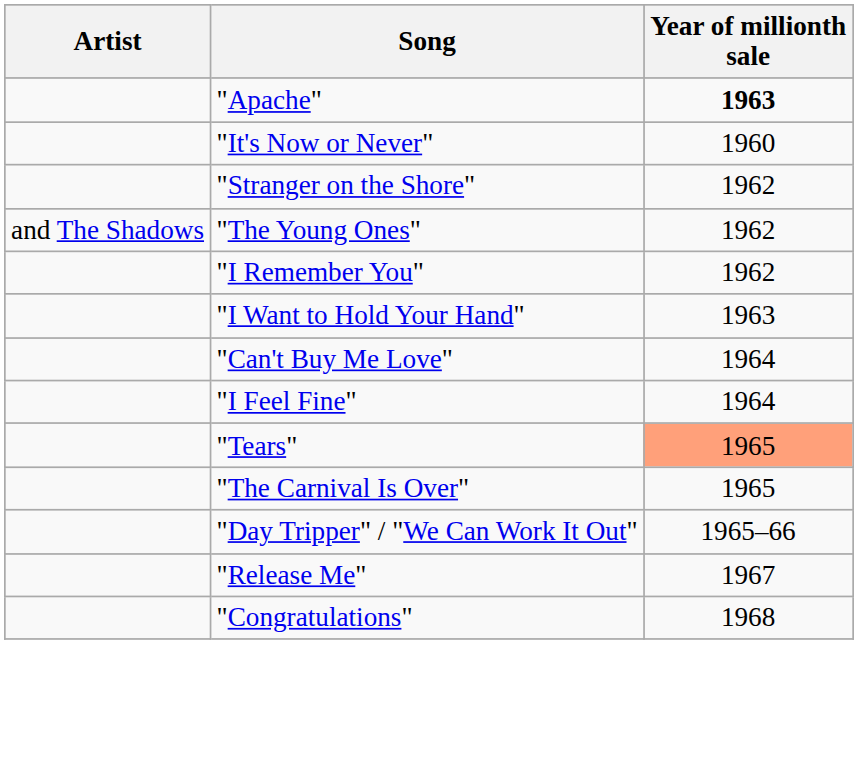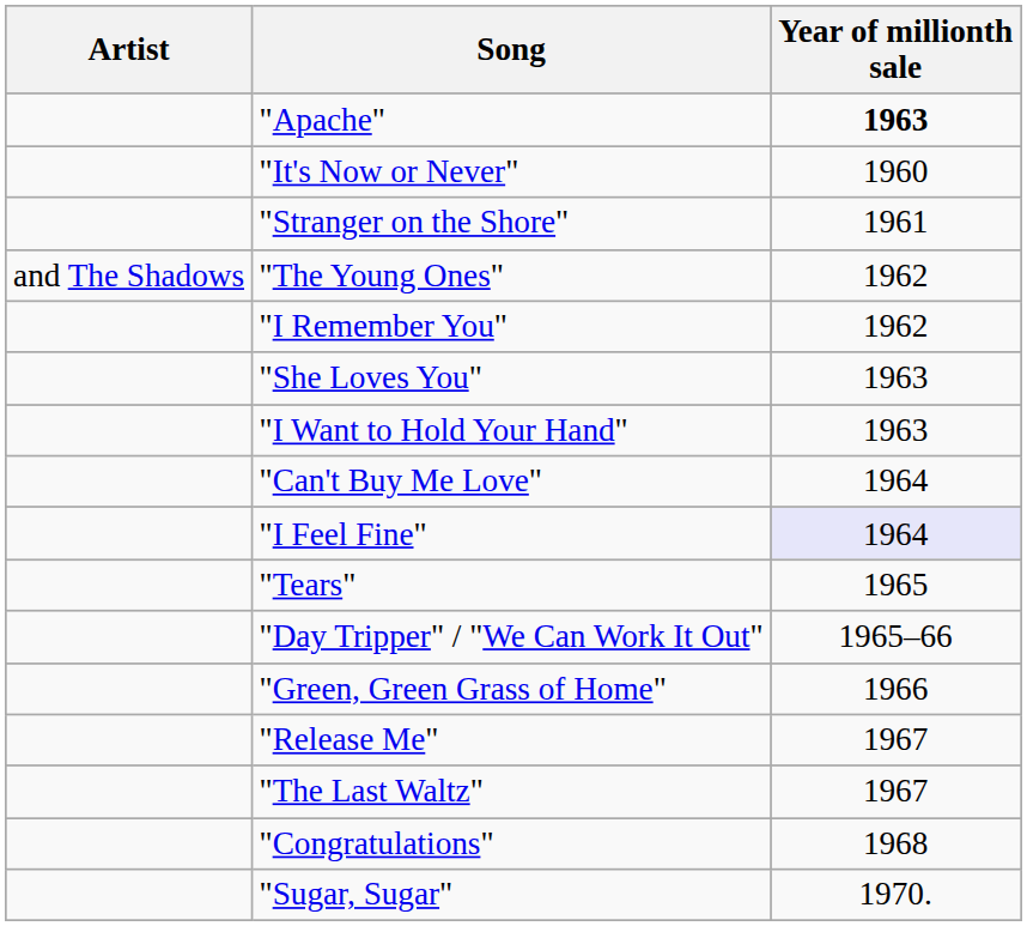 <table class="wikitable sortable" border="1">
 <tr>
 <th>Artist</th>
 <th>Song</th>
 <th>Year of millionth<br> sale</th>
 </tr>
 <tr>
 <td></td>
 <td>"<a href='#'>Apache</a>"</td>
 <td align="center"><strong>1963</strong></td>
 </tr>
 <tr>
 <td></td>
 <td>"<a href='#'>It's Now or Never</a>"</td>
 <td align="center">1960</td>
 </tr>
 <tr>
 <td></td>
 <td>"<a href='#'>Stranger on the Shore</a>"</td>
-<td align="center">1962</td>
+<td align="center">1961</td>
 </tr>
 <tr>
 <td> and <a href='#'>The Shadows</a></td>
 <td>"<a href='#'>The Young Ones</a>"</td>
 <td align="center">1962</td>
 </tr>
 <tr>
 <td></td>
 <td>"<a href='#'>I Remember You</a>"</td>
 <td align="center">1962</td>
+</tr>
+<tr>
+<td></td>
+<td>"<a href='#'>She Loves You</a>"</td>
+<td align="center">1963</td>
 </tr>
 <tr>
 <td></td>
 <td>"<a href='#'>I Want to Hold Your Hand</a>"</td>
 <td align="center">1963</td>
 </tr>
 <tr>
 <td></td>
 <td>"<a href='#'>Can't Buy Me Love</a>"</td>
 <td align="center">1964</td>
 </tr>
 <tr>
 <td></td>
 <td>"<a href='#'>I Feel Fine</a>"</td>
-<td align="center">1964</td>
+<td align="center" style="background: lavender;">1964</td>
 </tr>
 <tr>
 <td></td>
 <td>"<a href='#'>Tears</a>"</td>
-<td align="center" style="background: lightsalmon;">1965</td>
-</tr>
-<tr>
-<td></td>
-<td>"<a href='#'>The Carnival Is Over</a>"</td>
 <td align="center">1965</td>
 </tr>
 <tr>
 <td></td>
 <td>"<a href='#'>Day Tripper</a>" / "<a href='#'>We Can Work It Out</a>"</td>
 <td align="center">1965–66</td>
 </tr>
 <tr>
 <td></td>
+<td>"<a href='#'>Green, Green Grass of Home</a>"</td>
+<td align="center">1966</td>
+</tr>
+<tr>
+<td></td>
 <td>"<a href='#'>Release Me</a>"</td>
+<td align="center">1967</td>
+</tr>
+<tr>
+<td></td>
+<td>"<a href='#'>The Last Waltz</a>"</td>
 <td align="center">1967</td>
 </tr>
 <tr>
 <td></td>
 <td>"<a href='#'>Congratulations</a>"</td>
 <td align="center">1968</td>
 </tr>
+<tr>
+<td></td>
+<td>"<a href='#'>Sugar, Sugar</a>"</td>
+<td align="center">1970.</td>
+</tr>
 </table>
